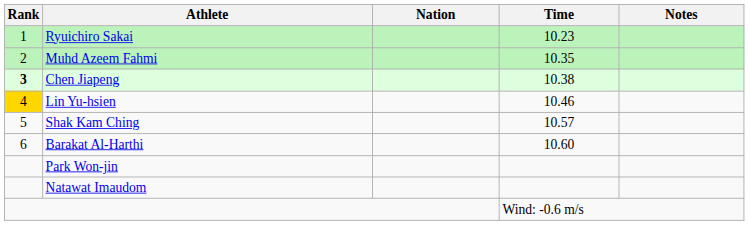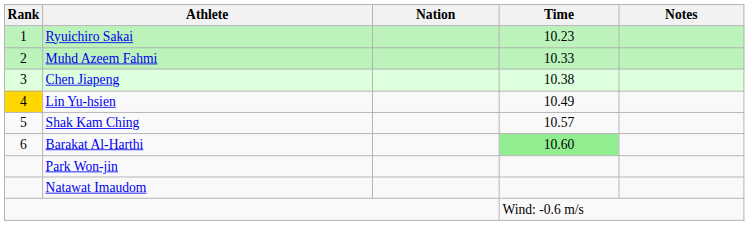 <table class="wikitable sortable" style="text-align:center;width: 55%;">
 <tr>
 <th scope="col" style="width: 10px;">Rank</th>
 <th scope="col">Athlete</th>
 <th scope="col">Nation</th>
 <th scope="col">Time</th>
 <th scope="col">Notes</th>
 </tr>
 <tr bgcolor=bbf3bb>
 <td>1</td>
 <td align=left><a href='#'>Ryuichiro Sakai</a></td>
 <td align=left></td>
 <td>10.23</td>
 <td></td>
 </tr>
 <tr bgcolor=bbf3bb>
 <td>2</td>
 <td align=left><a href='#'>Muhd Azeem Fahmi</a></td>
 <td align=left></td>
-<td>10.35</td>
+<td>10.33</td>
 <td></td>
 </tr>
 <tr bgcolor=ddffdd>
-<td><strong>3</strong></td>
+<td>3</td>
 <td align=left><a href='#'>Chen Jiapeng</a></td>
 <td align=left></td>
 <td>10.38</td>
 <td></td>
 </tr>
 <tr>
 <td style="background: gold;">4</td>
 <td align=left><a href='#'>Lin Yu-hsien</a></td>
 <td align=left></td>
-<td>10.46</td>
+<td>10.49</td>
 <td></td>
 </tr>
 <tr>
 <td>5</td>
 <td align=left><a href='#'>Shak Kam Ching</a></td>
 <td align=left></td>
 <td>10.57</td>
 <td></td>
 </tr>
 <tr>
 <td>6</td>
 <td align=left><a href='#'>Barakat Al-Harthi</a></td>
 <td align=left></td>
-<td>10.60</td>
+<td style="background: lightgreen;">10.60</td>
 <td></td>
 </tr>
 <tr>
 <td></td>
 <td align=left><a href='#'>Park Won-jin</a></td>
 <td align=left></td>
 <td></td>
 <td></td>
 </tr>
 <tr>
 <td></td>
 <td align=left><a href='#'>Natawat Imaudom</a></td>
 <td align=left></td>
 <td></td>
 <td></td>
 </tr>
 <tr class="sortbottom">
 <td colspan="3"></td>
 <td colspan="2" style="text-align:left;">Wind: -0.6 m/s</td>
 </tr>
 </table>
